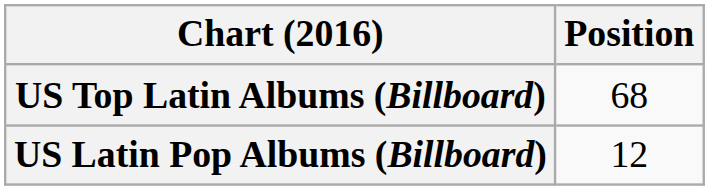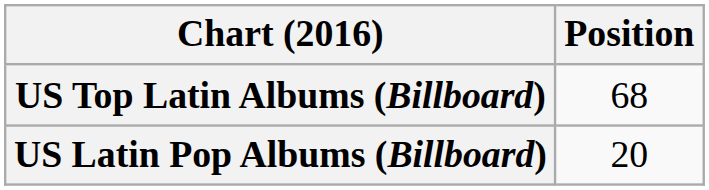 <table class="wikitable sortable plainrowheaders" style="text-align:center">
 <tr>
 <th scope="col">Chart (2016)</th>
 <th scope="col">Position</th>
 </tr>
 <tr>
 <th scope="row">US Top Latin Albums (<em>Billboard</em>)</th>
 <td>68</td>
 </tr>
 <tr>
 <th scope="row">US Latin Pop Albums (<em>Billboard</em>)</th>
-<td>12</td>
+<td>20</td>
 </tr>
 </table>
